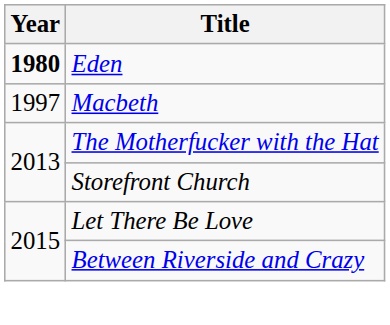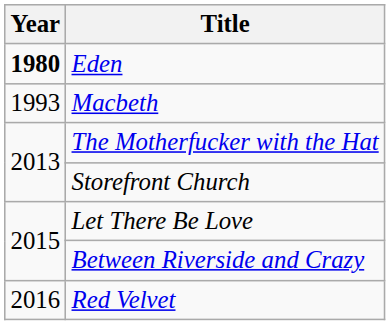 <table class="wikitable plainrowheaders sortable">
 <tr>
 <th scope="col">Year</th>
 <th scope="col">Title</th>
 </tr>
 <tr>
 <td><strong>1980</strong></td>
 <td><a href='#'><em>Eden</em></a></td>
 </tr>
 <tr>
-<td>1997</td>
+<td>1993</td>
 <td><em><a href='#'>Macbeth</a></em></td>
 </tr>
 <tr>
 <td rowspan="2">2013</td>
 <td><em><a href='#'>The Motherfucker with the Hat</a></em></td>
 </tr>
 <tr>
 <td><em>Storefront Church</em></td>
 </tr>
 <tr>
 <td rowspan="2">2015</td>
 <td><em>Let There Be Love</em></td>
 </tr>
 <tr>
 <td><em><a href='#'>Between Riverside and Crazy</a></em></td>
 </tr>
+<tr>
+<td>2016</td>
+<td><a href='#'><em>Red Velvet</em></a></td>
+</tr>
 </table>
